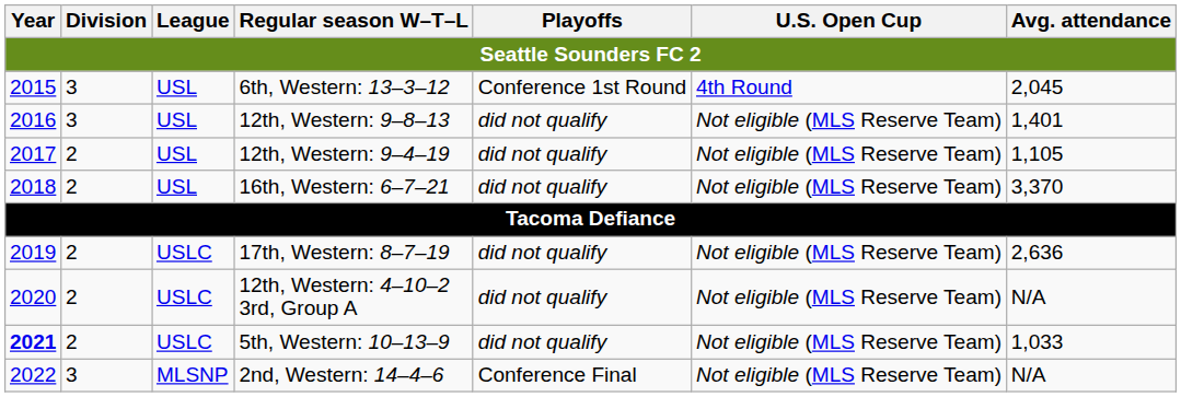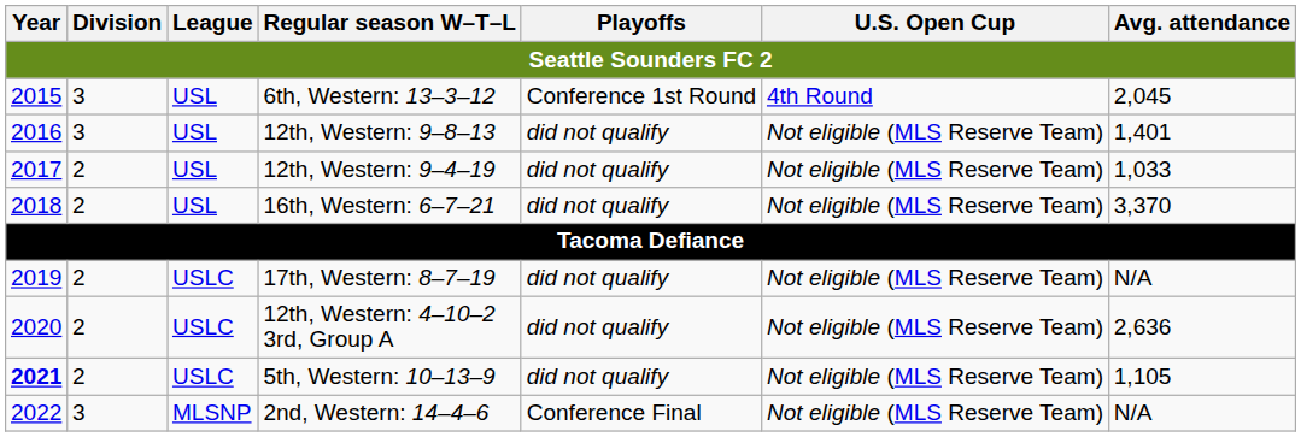 <table class="wikitable">
 <tr>
 <th>Year</th>
 <th>Division</th>
 <th>League</th>
 <th>Regular season W–T–L</th>
 <th>Playoffs</th>
 <th>U.S. Open Cup</th>
 <th>Avg. attendance</th>
 </tr>
 <tr>
 <td colspan=7 align=center style="color:#FFFFFF; background:#658D1B;"><strong>Seattle Sounders FC 2</strong></td>
 </tr>
 <tr>
 <td><a href='#'>2015</a></td>
 <td>3</td>
 <td><a href='#'>USL</a></td>
 <td>6th, Western: <em>13–3–12</em></td>
 <td>Conference 1st Round</td>
 <td><a href='#'>4th Round</a></td>
 <td>2,045</td>
 </tr>
 <tr>
 <td><a href='#'>2016</a></td>
 <td>3</td>
 <td><a href='#'>USL</a></td>
 <td>12th, Western: <em>9–8–13</em></td>
 <td><em>did not qualify</em></td>
 <td><em>Not eligible</em> (<a href='#'>MLS</a> Reserve Team)</td>
 <td>1,401</td>
 </tr>
 <tr>
 <td><a href='#'>2017</a></td>
 <td>2</td>
 <td><a href='#'>USL</a></td>
 <td>12th, Western: <em>9–4–19</em></td>
 <td><em>did not qualify</em></td>
 <td><em>Not eligible</em> (<a href='#'>MLS</a> Reserve Team)</td>
-<td>1,105</td>
+<td>1,033</td>
 </tr>
 <tr>
 <td><a href='#'>2018</a></td>
 <td>2</td>
 <td><a href='#'>USL</a></td>
 <td>16th, Western: <em>6–7–21</em></td>
 <td><em>did not qualify</em></td>
 <td><em>Not eligible</em> (<a href='#'>MLS</a> Reserve Team)</td>
 <td>3,370</td>
 </tr>
 <tr>
 <td colspan=7 align=center style="color:#FFFFFF; background:#000000;"><strong>Tacoma Defiance</strong></td>
 </tr>
 <tr>
 <td><a href='#'>2019</a></td>
 <td>2</td>
 <td><a href='#'>USLC</a></td>
 <td>17th, Western: <em>8–7–19</em></td>
 <td><em>did not qualify</em></td>
 <td><em>Not eligible</em> (<a href='#'>MLS</a> Reserve Team)</td>
-<td>2,636</td>
+<td>N/A</td>
 </tr>
 <tr>
 <td><a href='#'>2020</a></td>
 <td>2</td>
 <td><a href='#'>USLC</a></td>
 <td>12th, Western: <em>4–10–2</em><br>3rd, Group A</td>
 <td><em>did not qualify</em></td>
 <td><em>Not eligible</em> (<a href='#'>MLS</a> Reserve Team)</td>
-<td>N/A</td>
+<td>2,636</td>
 </tr>
 <tr>
 <td><strong><a href='#'>2021</a></strong></td>
 <td>2</td>
 <td><a href='#'>USLC</a></td>
 <td>5th, Western: <em>10–13–9</em></td>
 <td><em>did not qualify</em></td>
 <td><em>Not eligible</em> (<a href='#'>MLS</a> Reserve Team)</td>
-<td>1,033</td>
+<td>1,105</td>
 </tr>
 <tr>
 <td><a href='#'>2022</a></td>
 <td>3</td>
 <td><a href='#'>MLSNP</a></td>
 <td>2nd, Western: <em>14–4–6</em></td>
 <td>Conference Final</td>
 <td><em>Not eligible</em> (<a href='#'>MLS</a> Reserve Team)</td>
 <td>N/A</td>
 </tr>
 </table>
